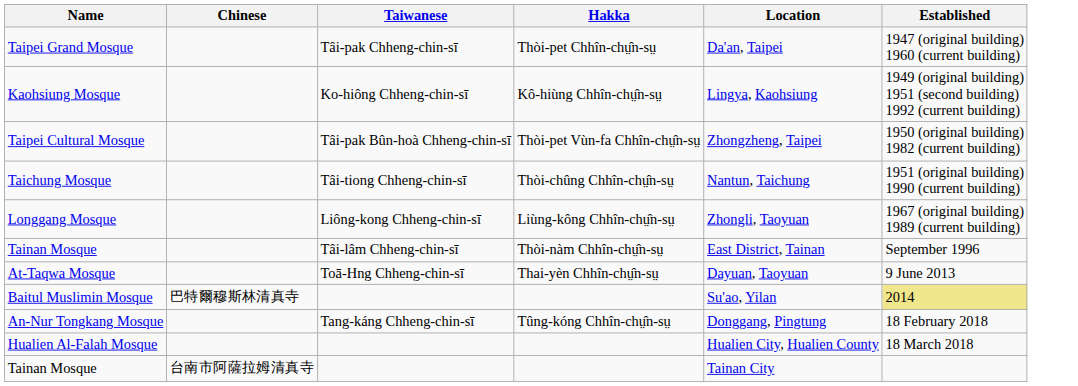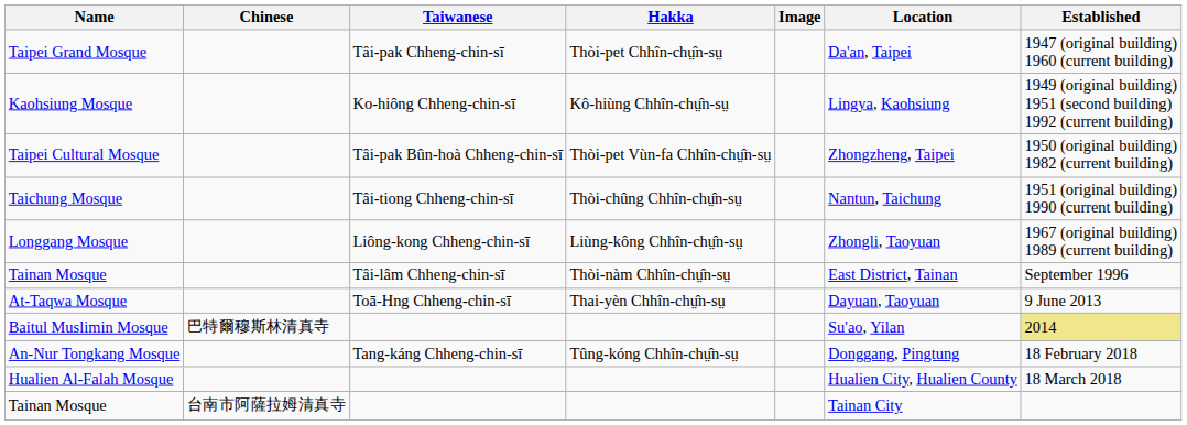 <table class="wikitable sortable">
 <tr>
 <th>Name</th>
 <th>Chinese</th>
 <th><a href='#'>Taiwanese</a></th>
 <th><a href='#'>Hakka</a></th>
+<th>Image</th>
 <th>Location</th>
 <th>Established</th>
 </tr>
 <tr>
 <td><a href='#'>Taipei Grand Mosque</a></td>
 <td></td>
 <td>Tâi-pak Chheng-chin-sī</td>
 <td>Thòi-pet Chhîn-chṳ̂n-sṳ</td>
+<td></td>
 <td><a href='#'>Da'an</a>, <a href='#'>Taipei</a></td>
 <td>1947 (original building)<br>1960 (current building)</td>
 </tr>
 <tr>
 <td><a href='#'>Kaohsiung Mosque</a></td>
 <td></td>
 <td>Ko-hiông Chheng-chin-sī</td>
 <td>Kô-hiùng Chhîn-chṳ̂n-sṳ</td>
+<td></td>
 <td><a href='#'>Lingya</a>, <a href='#'>Kaohsiung</a></td>
 <td>1949 (original building)<br>1951 (second building)<br>1992 (current building)</td>
 </tr>
 <tr>
 <td><a href='#'>Taipei Cultural Mosque</a></td>
 <td></td>
 <td>Tâi-pak Bûn-hoà Chheng-chin-sī</td>
 <td>Thòi-pet Vùn-fa Chhîn-chṳ̂n-sṳ</td>
+<td></td>
 <td><a href='#'>Zhongzheng</a>, <a href='#'>Taipei</a></td>
 <td>1950 (original building)<br>1982 (current building)</td>
 </tr>
 <tr>
 <td><a href='#'>Taichung Mosque</a></td>
 <td></td>
 <td>Tâi-tiong Chheng-chin-sī</td>
 <td>Thòi-chûng Chhîn-chṳ̂n-sṳ</td>
+<td></td>
 <td><a href='#'>Nantun</a>, <a href='#'>Taichung</a></td>
 <td>1951 (original building)<br>1990 (current building)</td>
 </tr>
 <tr>
 <td><a href='#'>Longgang Mosque</a></td>
 <td></td>
 <td>Liông-kong Chheng-chin-sī</td>
 <td>Liùng-kông Chhîn-chṳ̂n-sṳ</td>
+<td></td>
 <td><a href='#'>Zhongli</a>, <a href='#'>Taoyuan</a></td>
 <td>1967 (original building)<br>1989 (current building)</td>
 </tr>
 <tr>
 <td><a href='#'>Tainan Mosque</a></td>
 <td></td>
 <td>Tâi-lâm Chheng-chin-sī</td>
 <td>Thòi-nàm Chhîn-chṳ̂n-sṳ</td>
+<td></td>
 <td><a href='#'>East District</a>, <a href='#'>Tainan</a></td>
 <td>September 1996</td>
 </tr>
 <tr>
 <td><a href='#'>At-Taqwa Mosque</a></td>
 <td></td>
 <td>Toā-Hng Chheng-chin-sī</td>
 <td>Thai-yèn Chhîn-chṳ̂n-sṳ</td>
+<td></td>
 <td><a href='#'>Dayuan</a>, <a href='#'>Taoyuan</a></td>
 <td>9 June 2013</td>
 </tr>
 <tr>
 <td><a href='#'>Baitul Muslimin Mosque</a></td>
 <td>巴特爾穆斯林清真寺</td>
+<td></td>
 <td></td>
 <td></td>
 <td><a href='#'>Su'ao</a>, <a href='#'>Yilan</a></td>
 <td style="background: khaki;">2014</td>
 </tr>
 <tr>
 <td><a href='#'>An-Nur Tongkang Mosque</a></td>
 <td></td>
 <td>Tang-káng Chheng-chin-sī</td>
 <td>Tûng-kóng Chhîn-chṳ̂n-sṳ</td>
+<td></td>
 <td><a href='#'>Donggang</a>, <a href='#'>Pingtung</a></td>
 <td>18 February 2018</td>
 </tr>
 <tr>
 <td><a href='#'>Hualien Al-Falah Mosque</a></td>
+<td></td>
 <td></td>
 <td></td>
 <td></td>
 <td><a href='#'>Hualien City</a>, <a href='#'>Hualien County</a></td>
 <td>18 March 2018</td>
 </tr>
 <tr>
 <td>Tainan Mosque</td>
 <td>台南市阿薩拉姆清真寺</td>
 <td></td>
 <td></td>
+<td></td>
 <td><a href='#'>Tainan City</a></td>
 <td></td>
 </tr>
 </table>
